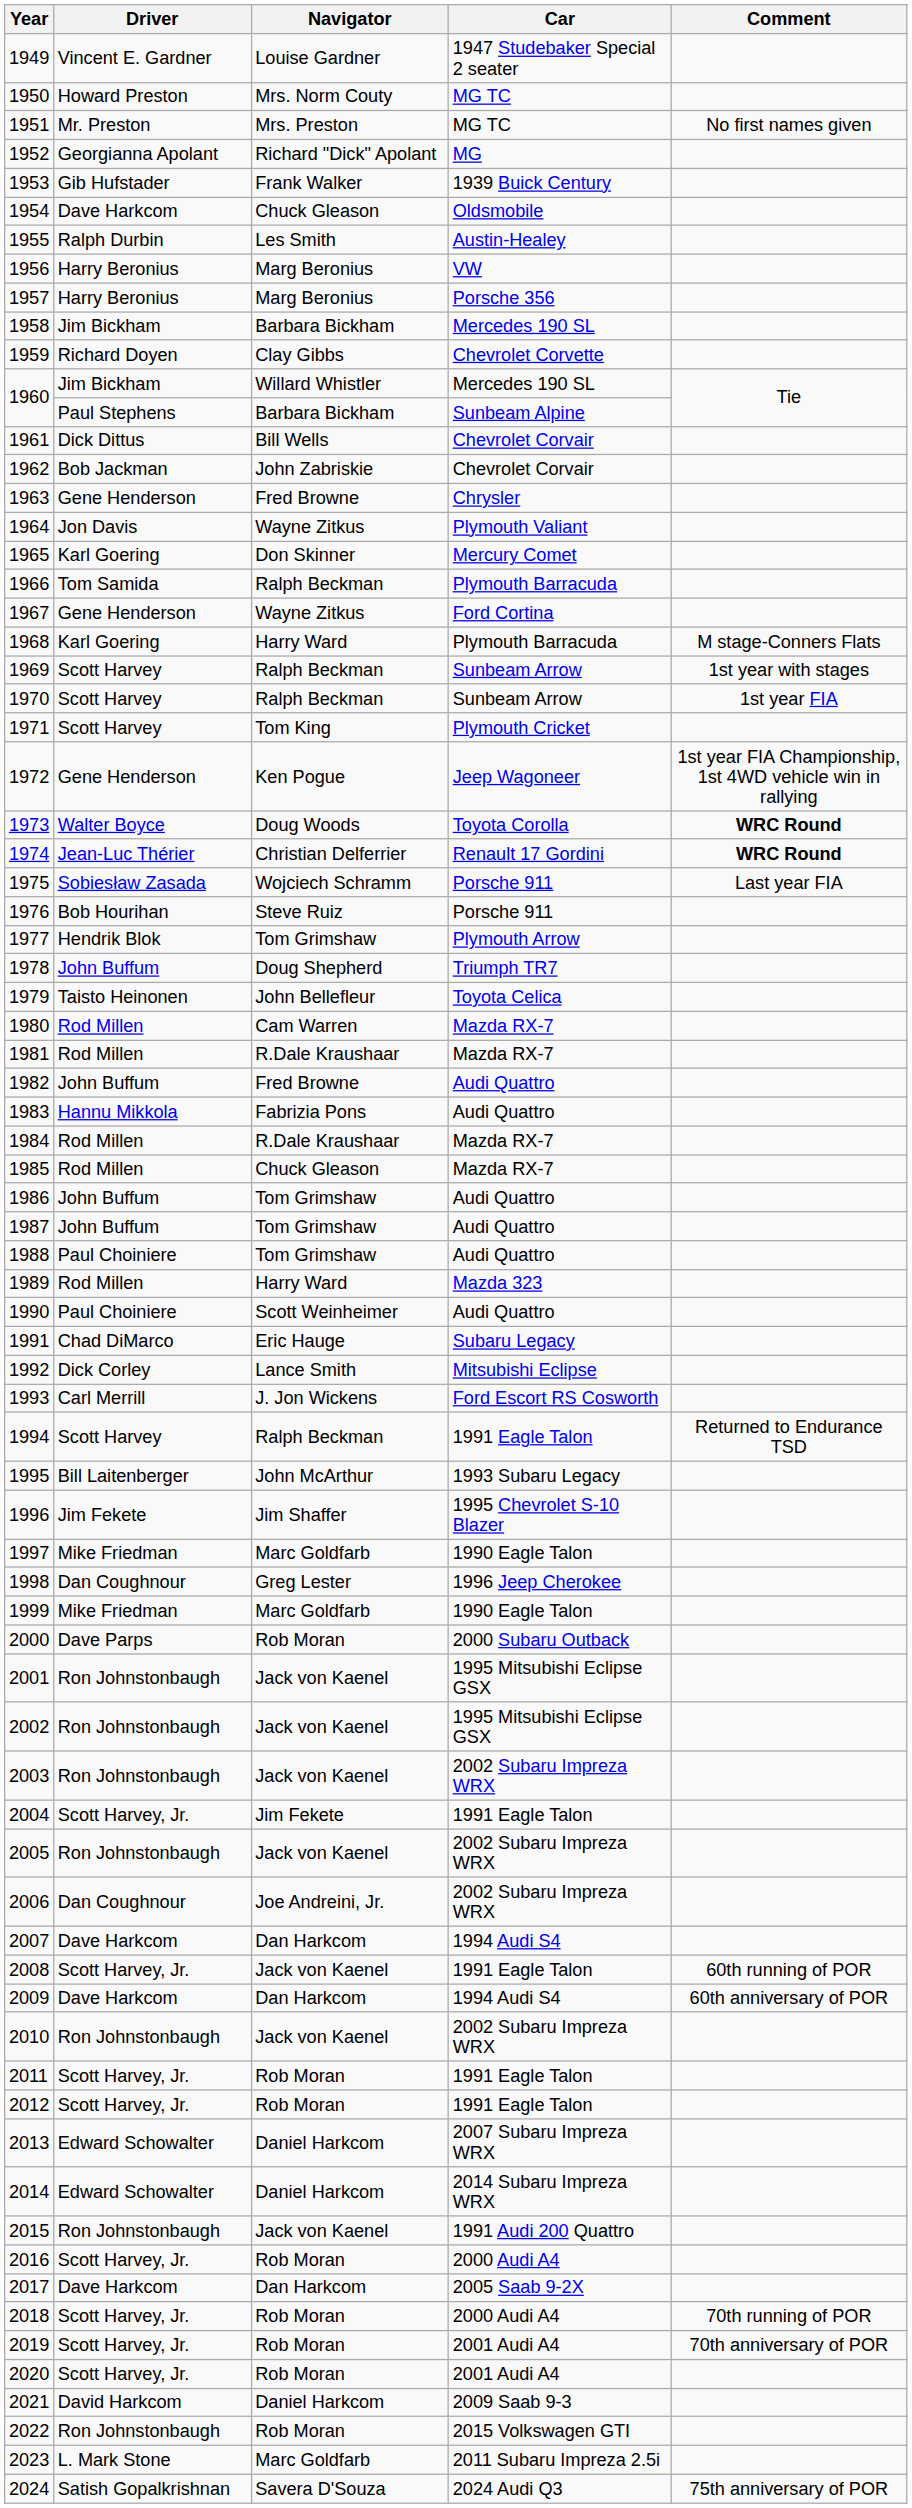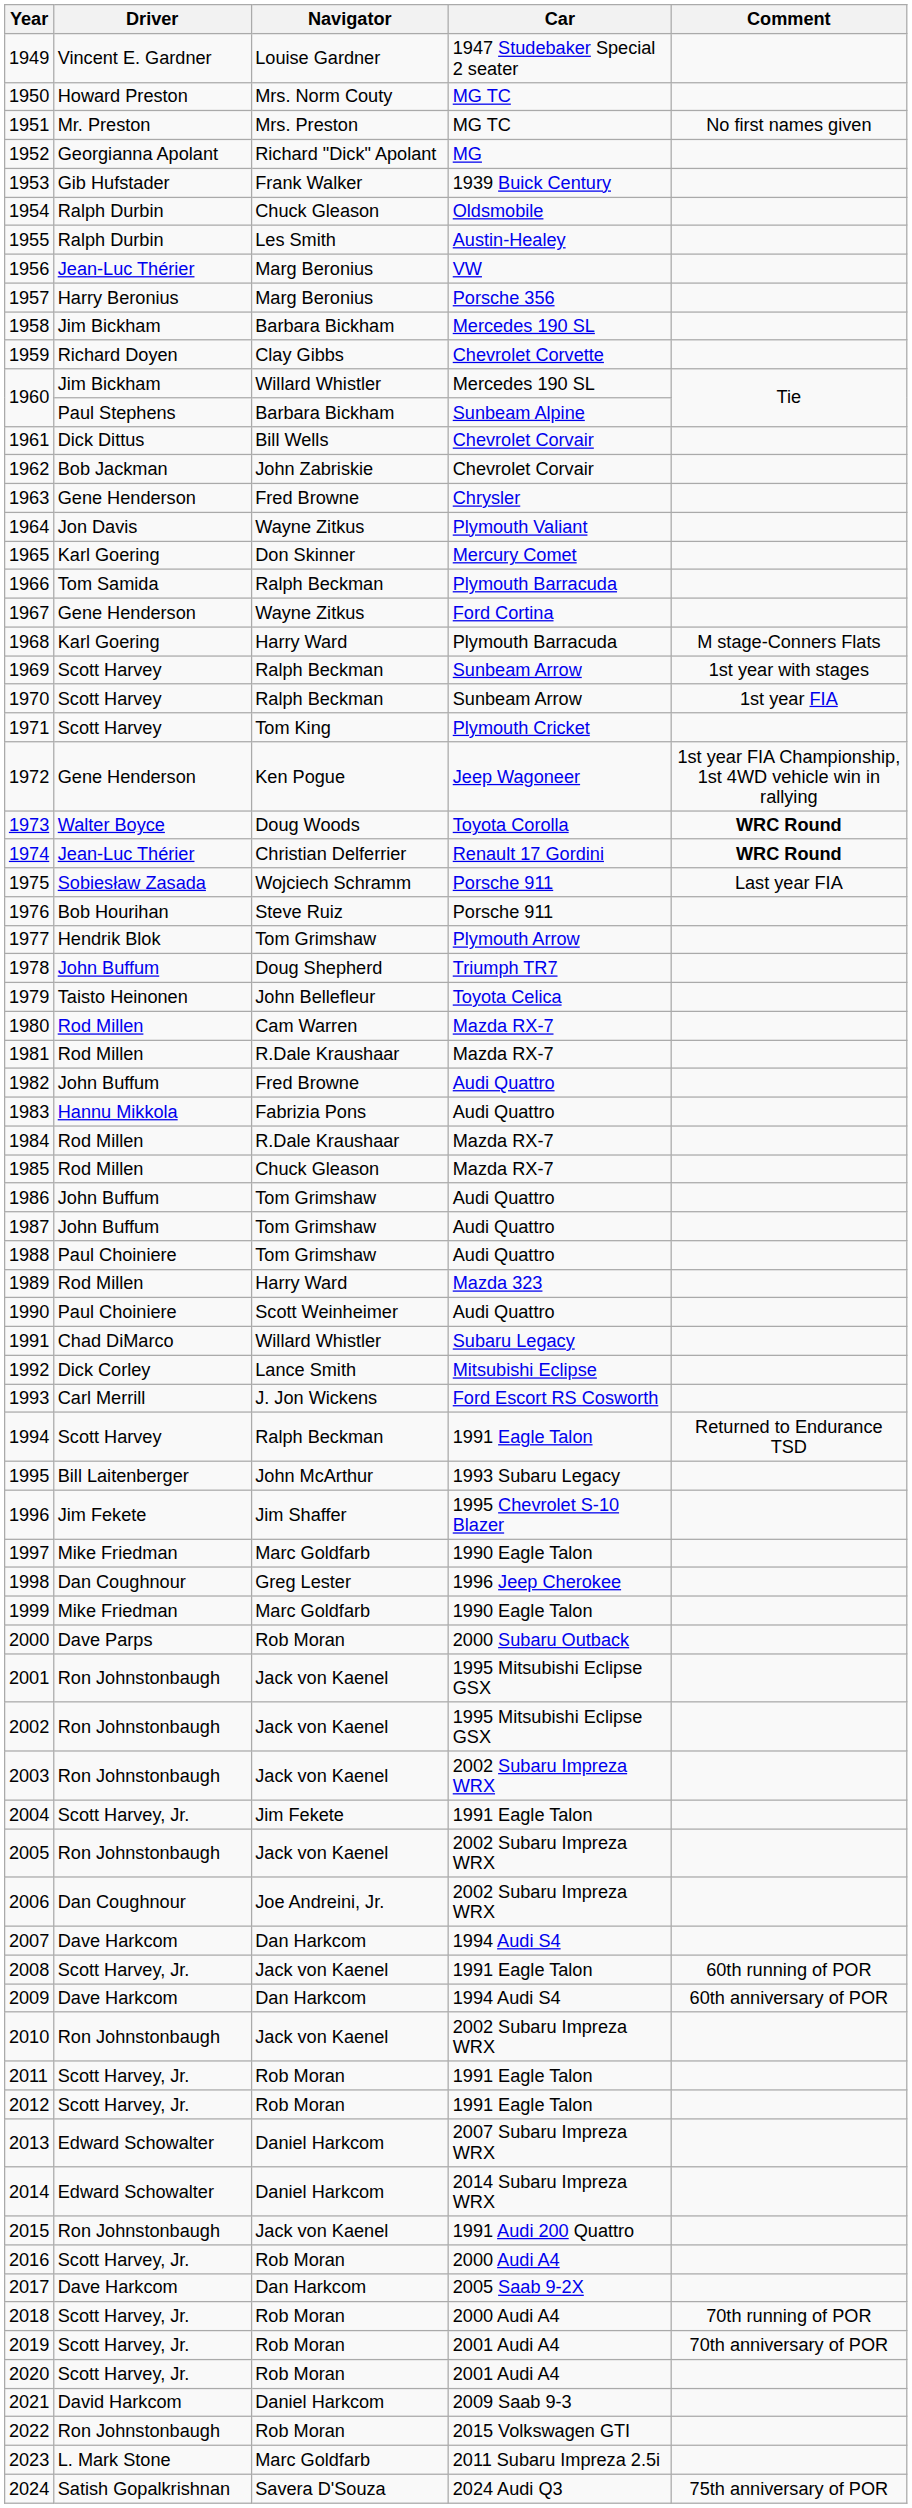 <table class="wikitable" style="font-size:90%;">
 <tr>
 <th width= 32>Year</th>
 <th width=150>Driver</th>
 <th width=150>Navigator</th>
 <th width=170>Car</th>
 <th width=180>Comment</th>
 </tr>
 <tr>
 <td>1949</td>
 <td>Vincent E. Gardner</td>
 <td>Louise Gardner</td>
 <td>1947 <a href='#'>Studebaker</a> Special 2 seater</td>
 <td></td>
 </tr>
 <tr>
 <td>1950</td>
 <td>Howard Preston</td>
 <td>Mrs. Norm Couty</td>
 <td><a href='#'>MG TC</a></td>
 <td></td>
 </tr>
 <tr>
 <td>1951</td>
 <td>Mr. Preston</td>
 <td>Mrs. Preston</td>
 <td>MG TC</td>
 <td style="text-align: center;">No first names given</td>
 </tr>
 <tr>
 <td>1952</td>
 <td>Georgianna Apolant</td>
 <td>Richard "Dick" Apolant</td>
 <td><a href='#'>MG</a></td>
 <td></td>
 </tr>
 <tr>
 <td>1953</td>
 <td>Gib Hufstader</td>
 <td>Frank Walker</td>
 <td>1939 <a href='#'>Buick Century</a></td>
 <td></td>
 </tr>
 <tr>
 <td>1954</td>
-<td>Dave Harkcom</td>
+<td>Ralph Durbin</td>
 <td>Chuck Gleason</td>
 <td><a href='#'>Oldsmobile</a></td>
 <td></td>
 </tr>
 <tr>
 <td>1955</td>
 <td>Ralph Durbin</td>
 <td>Les Smith</td>
 <td><a href='#'>Austin-Healey</a></td>
 <td></td>
 </tr>
 <tr>
 <td>1956</td>
-<td>Harry Beronius</td>
+<td><a href='#'>Jean-Luc Thérier</a></td>
 <td>Marg Beronius</td>
 <td><a href='#'>VW</a></td>
 <td></td>
 </tr>
 <tr>
 <td>1957</td>
 <td>Harry Beronius</td>
 <td>Marg Beronius</td>
 <td><a href='#'>Porsche 356</a></td>
 <td></td>
 </tr>
 <tr>
 <td>1958</td>
 <td>Jim Bickham</td>
 <td>Barbara Bickham</td>
 <td><a href='#'>Mercedes 190 SL</a></td>
 <td></td>
 </tr>
 <tr>
 <td>1959</td>
 <td>Richard Doyen</td>
 <td>Clay Gibbs</td>
 <td><a href='#'>Chevrolet Corvette</a></td>
 <td></td>
 </tr>
 <tr>
 <td rowspan=2>1960</td>
 <td>Jim Bickham</td>
 <td>Willard Whistler</td>
 <td>Mercedes 190 SL</td>
 <td rowspan=2 style="text-align: center;">Tie</td>
 </tr>
 <tr>
 <td>Paul Stephens</td>
 <td>Barbara Bickham</td>
 <td><a href='#'>Sunbeam Alpine</a></td>
 </tr>
 <tr>
 <td>1961</td>
 <td>Dick Dittus</td>
 <td>Bill Wells</td>
 <td><a href='#'>Chevrolet Corvair</a></td>
 <td></td>
 </tr>
 <tr>
 <td>1962</td>
 <td>Bob Jackman</td>
 <td>John Zabriskie</td>
 <td>Chevrolet Corvair</td>
 <td></td>
 </tr>
 <tr>
 <td>1963</td>
 <td>Gene Henderson</td>
 <td>Fred Browne</td>
 <td><a href='#'>Chrysler</a></td>
 <td></td>
 </tr>
 <tr>
 <td>1964</td>
 <td>Jon Davis</td>
 <td>Wayne Zitkus</td>
 <td><a href='#'>Plymouth Valiant</a></td>
 <td></td>
 </tr>
 <tr>
 <td>1965</td>
 <td>Karl Goering</td>
 <td>Don Skinner</td>
 <td><a href='#'>Mercury Comet</a></td>
 <td></td>
 </tr>
 <tr>
 <td>1966</td>
 <td>Tom Samida</td>
 <td>Ralph Beckman</td>
 <td><a href='#'>Plymouth Barracuda</a></td>
 <td></td>
 </tr>
 <tr>
 <td>1967</td>
 <td>Gene Henderson</td>
 <td>Wayne Zitkus</td>
 <td><a href='#'>Ford Cortina</a></td>
 <td></td>
 </tr>
 <tr>
 <td>1968</td>
 <td>Karl Goering</td>
 <td>Harry Ward</td>
 <td>Plymouth Barracuda</td>
 <td style="text-align: center;">M stage-Conners Flats</td>
 </tr>
 <tr>
 <td>1969</td>
 <td>Scott Harvey</td>
 <td>Ralph Beckman</td>
 <td><a href='#'>Sunbeam Arrow</a></td>
 <td style="text-align: center;">1st year with stages</td>
 </tr>
 <tr>
 <td>1970</td>
 <td>Scott Harvey</td>
 <td>Ralph Beckman</td>
 <td>Sunbeam Arrow</td>
 <td style="text-align: center;">1st year <a href='#'>FIA</a></td>
 </tr>
 <tr>
 <td>1971</td>
 <td>Scott Harvey</td>
 <td>Tom King</td>
 <td><a href='#'>Plymouth Cricket</a></td>
 <td></td>
 </tr>
 <tr>
 <td>1972</td>
 <td>Gene Henderson</td>
 <td>Ken Pogue</td>
 <td><a href='#'>Jeep Wagoneer</a></td>
 <td style="text-align: center;">1st year FIA Championship, 1st 4WD vehicle win in rallying</td>
 </tr>
 <tr>
 <td><a href='#'>1973</a></td>
 <td><a href='#'>Walter Boyce</a></td>
 <td>Doug Woods</td>
 <td><a href='#'>Toyota Corolla</a></td>
 <td style="text-align: center;"><strong>WRC Round</strong></td>
 </tr>
 <tr>
 <td><a href='#'>1974</a></td>
 <td><a href='#'>Jean-Luc Thérier</a></td>
 <td>Christian Delferrier</td>
 <td><a href='#'>Renault 17 Gordini</a></td>
 <td style="text-align: center;"><strong>WRC Round</strong></td>
 </tr>
 <tr>
 <td>1975</td>
 <td><a href='#'>Sobiesław Zasada</a></td>
 <td>Wojciech Schramm</td>
 <td><a href='#'>Porsche 911</a></td>
 <td style="text-align: center;">Last year FIA</td>
 </tr>
 <tr>
 <td>1976</td>
 <td>Bob Hourihan</td>
 <td>Steve Ruiz</td>
 <td>Porsche 911</td>
 <td></td>
 </tr>
 <tr>
 <td>1977</td>
 <td>Hendrik Blok</td>
 <td>Tom Grimshaw</td>
 <td><a href='#'>Plymouth Arrow</a></td>
 <td></td>
 </tr>
 <tr>
 <td>1978</td>
 <td><a href='#'>John Buffum</a></td>
 <td>Doug Shepherd</td>
 <td><a href='#'>Triumph TR7</a></td>
 <td></td>
 </tr>
 <tr>
 <td>1979</td>
 <td>Taisto Heinonen</td>
 <td>John Bellefleur</td>
 <td><a href='#'>Toyota Celica</a></td>
 <td></td>
 </tr>
 <tr>
 <td>1980</td>
 <td><a href='#'>Rod Millen</a></td>
 <td>Cam Warren</td>
 <td><a href='#'>Mazda RX-7</a></td>
 <td></td>
 </tr>
 <tr>
 <td>1981</td>
 <td>Rod Millen</td>
 <td>R.Dale Kraushaar</td>
 <td>Mazda RX-7</td>
 <td></td>
 </tr>
 <tr>
 <td>1982</td>
 <td>John Buffum</td>
 <td>Fred Browne</td>
 <td><a href='#'>Audi Quattro</a></td>
 <td></td>
 </tr>
 <tr>
 <td>1983</td>
 <td><a href='#'>Hannu Mikkola</a></td>
 <td>Fabrizia Pons</td>
 <td>Audi Quattro</td>
 <td></td>
 </tr>
 <tr>
 <td>1984</td>
 <td>Rod Millen</td>
 <td>R.Dale Kraushaar</td>
 <td>Mazda RX-7</td>
 <td></td>
 </tr>
 <tr>
 <td>1985</td>
 <td>Rod Millen</td>
 <td>Chuck Gleason</td>
 <td>Mazda RX-7</td>
 <td></td>
 </tr>
 <tr>
 <td>1986</td>
 <td>John Buffum</td>
 <td>Tom Grimshaw</td>
 <td>Audi Quattro</td>
 <td></td>
 </tr>
 <tr>
 <td>1987</td>
 <td>John Buffum</td>
 <td>Tom Grimshaw</td>
 <td>Audi Quattro</td>
 <td></td>
 </tr>
 <tr>
 <td>1988</td>
 <td>Paul Choiniere</td>
 <td>Tom Grimshaw</td>
 <td>Audi Quattro</td>
 <td></td>
 </tr>
 <tr>
 <td>1989</td>
 <td>Rod Millen</td>
 <td>Harry Ward</td>
 <td><a href='#'>Mazda 323</a></td>
 <td></td>
 </tr>
 <tr>
 <td>1990</td>
 <td>Paul Choiniere</td>
 <td>Scott Weinheimer</td>
 <td>Audi Quattro</td>
 <td></td>
 </tr>
 <tr>
 <td>1991</td>
 <td>Chad DiMarco</td>
-<td>Eric Hauge</td>
+<td>Willard Whistler</td>
 <td><a href='#'>Subaru Legacy</a></td>
 <td></td>
 </tr>
 <tr>
 <td>1992</td>
 <td>Dick Corley</td>
 <td>Lance Smith</td>
 <td><a href='#'>Mitsubishi Eclipse</a></td>
 <td></td>
 </tr>
 <tr>
 <td>1993</td>
 <td>Carl Merrill</td>
 <td>J. Jon Wickens</td>
 <td><a href='#'>Ford Escort RS Cosworth</a></td>
 <td></td>
 </tr>
 <tr>
 <td>1994</td>
 <td>Scott Harvey</td>
 <td>Ralph Beckman</td>
 <td>1991 <a href='#'>Eagle Talon</a></td>
 <td style="text-align: center;">Returned to Endurance TSD</td>
 </tr>
 <tr>
 <td>1995</td>
 <td>Bill Laitenberger</td>
 <td>John McArthur</td>
 <td>1993 Subaru Legacy</td>
 <td></td>
 </tr>
 <tr>
 <td>1996</td>
 <td>Jim Fekete</td>
 <td>Jim Shaffer</td>
 <td>1995 <a href='#'>Chevrolet S-10 Blazer</a></td>
 <td></td>
 </tr>
 <tr>
 <td>1997</td>
 <td>Mike Friedman</td>
 <td>Marc Goldfarb</td>
 <td>1990 Eagle Talon</td>
 <td></td>
 </tr>
 <tr>
 <td>1998</td>
 <td>Dan Coughnour</td>
 <td>Greg Lester</td>
 <td>1996 <a href='#'>Jeep Cherokee</a></td>
 <td></td>
 </tr>
 <tr>
 <td>1999</td>
 <td>Mike Friedman</td>
 <td>Marc Goldfarb</td>
 <td>1990 Eagle Talon</td>
 <td></td>
 </tr>
 <tr>
 <td>2000</td>
 <td>Dave Parps</td>
 <td>Rob Moran</td>
 <td>2000 <a href='#'>Subaru Outback</a></td>
 <td></td>
 </tr>
 <tr>
 <td>2001</td>
 <td>Ron Johnstonbaugh</td>
 <td>Jack von Kaenel</td>
 <td>1995 Mitsubishi Eclipse GSX</td>
 <td></td>
 </tr>
 <tr>
 <td>2002</td>
 <td>Ron Johnstonbaugh</td>
 <td>Jack von Kaenel</td>
 <td>1995 Mitsubishi Eclipse GSX</td>
 <td></td>
 </tr>
 <tr>
 <td>2003</td>
 <td>Ron Johnstonbaugh</td>
 <td>Jack von Kaenel</td>
 <td>2002 <a href='#'>Subaru Impreza WRX</a></td>
 <td></td>
 </tr>
 <tr>
 <td>2004</td>
 <td>Scott Harvey, Jr.</td>
 <td>Jim Fekete</td>
 <td>1991 Eagle Talon</td>
 <td></td>
 </tr>
 <tr>
 <td>2005</td>
 <td>Ron Johnstonbaugh</td>
 <td>Jack von Kaenel</td>
 <td>2002 Subaru Impreza WRX</td>
 <td></td>
 </tr>
 <tr>
 <td>2006</td>
 <td>Dan Coughnour</td>
 <td>Joe Andreini, Jr.</td>
 <td>2002 Subaru Impreza WRX</td>
 <td></td>
 </tr>
 <tr>
 <td>2007</td>
 <td>Dave Harkcom</td>
 <td>Dan Harkcom</td>
 <td>1994 <a href='#'>Audi S4</a></td>
 <td></td>
 </tr>
 <tr>
 <td>2008</td>
 <td>Scott Harvey, Jr.</td>
 <td>Jack von Kaenel</td>
 <td>1991 Eagle Talon</td>
 <td style="text-align: center;">60th running of POR</td>
 </tr>
 <tr>
 <td>2009</td>
 <td>Dave Harkcom</td>
 <td>Dan Harkcom</td>
 <td>1994 Audi S4</td>
 <td style="text-align: center;">60th anniversary of POR</td>
 </tr>
 <tr>
 <td>2010</td>
 <td>Ron Johnstonbaugh</td>
 <td>Jack von Kaenel</td>
 <td>2002 Subaru Impreza WRX</td>
 <td></td>
 </tr>
 <tr>
 <td>2011</td>
 <td>Scott Harvey, Jr.</td>
 <td>Rob Moran</td>
 <td>1991 Eagle Talon</td>
 <td></td>
 </tr>
 <tr>
 <td>2012</td>
 <td>Scott Harvey, Jr.</td>
 <td>Rob Moran</td>
 <td>1991 Eagle Talon</td>
 <td></td>
 </tr>
 <tr>
 <td>2013</td>
 <td>Edward Schowalter</td>
 <td>Daniel Harkcom</td>
 <td>2007 Subaru Impreza WRX</td>
 <td></td>
 </tr>
 <tr>
 <td>2014</td>
 <td>Edward Schowalter</td>
 <td>Daniel Harkcom</td>
 <td>2014 Subaru Impreza WRX</td>
 <td></td>
 </tr>
 <tr>
 <td>2015</td>
 <td>Ron Johnstonbaugh</td>
 <td>Jack von Kaenel</td>
 <td>1991 <a href='#'>Audi 200</a> Quattro</td>
 <td></td>
 </tr>
 <tr>
 <td>2016</td>
 <td>Scott Harvey, Jr.</td>
 <td>Rob Moran</td>
 <td>2000 <a href='#'>Audi A4</a></td>
 <td></td>
 </tr>
 <tr>
 <td>2017</td>
 <td>Dave Harkcom</td>
 <td>Dan Harkcom</td>
 <td>2005 <a href='#'>Saab 9-2X</a></td>
 <td></td>
 </tr>
 <tr>
 <td>2018</td>
 <td>Scott Harvey, Jr.</td>
 <td>Rob Moran</td>
 <td>2000 Audi A4</td>
 <td style="text-align: center;">70th running of POR</td>
 </tr>
 <tr>
 <td>2019</td>
 <td>Scott Harvey, Jr.</td>
 <td>Rob Moran</td>
 <td>2001 Audi A4</td>
 <td style="text-align: center;">70th anniversary of POR</td>
 </tr>
 <tr>
 <td>2020</td>
 <td>Scott Harvey, Jr.</td>
 <td>Rob Moran</td>
 <td>2001 Audi A4</td>
 <td></td>
 </tr>
 <tr>
 <td>2021</td>
 <td>David Harkcom</td>
 <td>Daniel Harkcom</td>
 <td>2009 Saab 9-3</td>
 <td></td>
 </tr>
 <tr>
 <td>2022</td>
 <td>Ron Johnstonbaugh</td>
 <td>Rob Moran</td>
 <td>2015 Volkswagen GTI</td>
 <td></td>
 </tr>
 <tr>
 <td>2023</td>
 <td>L. Mark Stone</td>
 <td>Marc Goldfarb</td>
 <td>2011 Subaru Impreza 2.5i</td>
 <td></td>
 </tr>
 <tr>
 <td>2024</td>
 <td>Satish Gopalkrishnan</td>
 <td>Savera D'Souza</td>
 <td>2024 Audi Q3</td>
 <td style="text-align: center;">75th anniversary of POR</td>
 </tr>
 </table>
